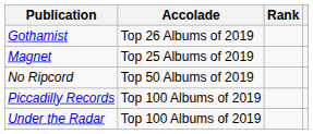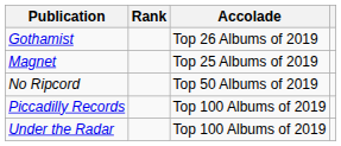 <table class="wikitable sortable">
 <tr>
 <th>Publication</th>
+<th>Rank</th>
 <th>Accolade</th>
-<th>Rank</th>
 <th class="unsortable"></th>
 </tr>
 <tr>
 <td><em><a href='#'>Gothamist</a></em></td>
+<td></td>
 <td>Top 26 Albums of 2019</td>
-<td></td>
 <td></td>
 </tr>
 <tr>
 <td><em><a href='#'>Magnet</a></em></td>
+<td></td>
 <td>Top 25 Albums of 2019</td>
-<td></td>
 <td></td>
 </tr>
 <tr>
 <td><em>No Ripcord</em></td>
+<td></td>
 <td>Top 50 Albums of 2019</td>
-<td></td>
 <td></td>
 </tr>
 <tr>
 <td><em><a href='#'>Piccadilly Records</a></em></td>
+<td></td>
 <td>Top 100 Albums of 2019</td>
-<td></td>
 <td></td>
 </tr>
 <tr>
 <td><em><a href='#'>Under the Radar</a></em></td>
+<td></td>
 <td>Top 100 Albums of 2019</td>
-<td></td>
 <td></td>
 </tr>
 </table>
